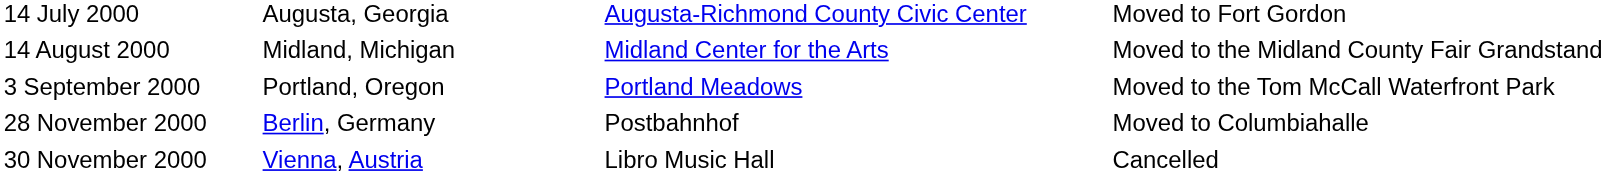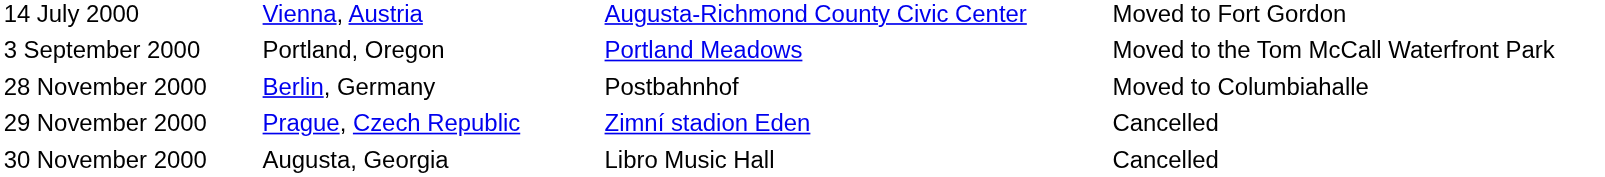 <table cellpadding="2" style="border:0 solid darkgrey; font-size:90%">
 <tr>
 <th style="width:150px;"></th>
 <th style="width:200px;"></th>
 <th style="width:300px;"></th>
 <th style="width:625px;"></th>
 </tr>
 <tr border="0">
 </tr>
 <tr>
 <td>14 July 2000</td>
-<td>Augusta, Georgia</td>
+<td><a href='#'>Vienna</a>, <a href='#'>Austria</a></td>
 <td><a href='#'>Augusta-Richmond County Civic Center</a></td>
 <td>Moved to Fort Gordon</td>
-</tr>
-<tr>
-<td>14 August 2000</td>
-<td>Midland, Michigan</td>
-<td><a href='#'>Midland Center for the Arts</a></td>
-<td>Moved to the Midland County Fair Grandstand</td>
 </tr>
 <tr>
 <td>3 September 2000</td>
 <td>Portland, Oregon</td>
 <td><a href='#'>Portland Meadows</a></td>
 <td>Moved to the Tom McCall Waterfront Park</td>
 </tr>
 <tr>
 <td>28 November 2000</td>
 <td><a href='#'>Berlin</a>, Germany</td>
 <td>Postbahnhof</td>
 <td>Moved to Columbiahalle</td>
 </tr>
 <tr>
+<td>29 November 2000</td>
+<td><a href='#'>Prague</a>, <a href='#'>Czech Republic</a></td>
+<td><a href='#'>Zimní stadion Eden</a></td>
+<td>Cancelled</td>
+</tr>
+<tr>
 <td>30 November 2000</td>
-<td><a href='#'>Vienna</a>, <a href='#'>Austria</a></td>
+<td>Augusta, Georgia</td>
 <td>Libro Music Hall</td>
 <td>Cancelled</td>
 </tr>
 <tr>
 </tr>
 </table>
